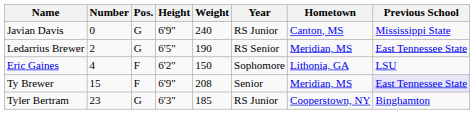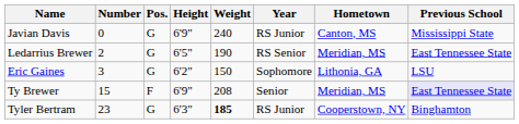 <table class="wikitable sortable" border="1">
 <tr>
 <th>Name</th>
 <th>Number</th>
 <th>Pos.</th>
 <th>Height</th>
 <th>Weight</th>
 <th>Year</th>
 <th>Hometown</th>
 <th class="unsortable">Previous School</th>
 </tr>
 <tr>
 <td>Javian Davis</td>
 <td>0</td>
 <td>G</td>
 <td>6'9"</td>
 <td>240</td>
 <td>RS Junior</td>
 <td><a href='#'>Canton, MS</a></td>
 <td><a href='#'>Mississippi State</a></td>
 </tr>
 <tr>
 <td>Ledarrius Brewer</td>
 <td>2</td>
 <td>G</td>
 <td>6'5"</td>
 <td>190</td>
 <td>RS Senior</td>
 <td><a href='#'>Meridian, MS</a></td>
 <td><a href='#'>East Tennessee State</a></td>
 </tr>
 <tr>
 <td><a href='#'>Eric Gaines</a></td>
-<td>4</td>
-<td>F</td>
+<td>3</td>
+<td>G</td>
 <td>6'2"</td>
 <td>150</td>
 <td>Sophomore</td>
 <td><a href='#'>Lithonia, GA</a></td>
 <td><a href='#'>LSU</a></td>
 </tr>
 <tr>
 <td>Ty Brewer</td>
 <td>15</td>
 <td>F</td>
 <td>6'9"</td>
 <td>208</td>
 <td>Senior</td>
 <td><a href='#'>Meridian, MS</a></td>
 <td style="background: lavender;"><a href='#'>East Tennessee State</a></td>
 </tr>
 <tr>
 <td>Tyler Bertram</td>
 <td>23</td>
 <td>G</td>
 <td>6'3"</td>
-<td>185</td>
+<td><strong>185</strong></td>
 <td>RS Junior</td>
 <td><a href='#'>Cooperstown, NY</a></td>
 <td><a href='#'>Binghamton</a></td>
 </tr>
 </table>
